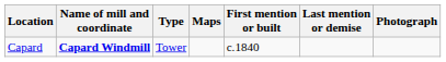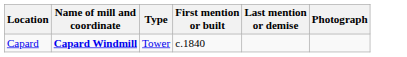 <table class="wikitable">
 <tr>
 <th>Location</th>
 <th>Name of mill and<br>coordinate</th>
 <th>Type</th>
-<th>Maps</th>
 <th>First mention<br>or built</th>
 <th>Last mention<br> or demise</th>
 <th>Photograph</th>
 </tr>
 <tr>
 <td><a href='#'>Capard</a></td>
 <td><strong><a href='#'>Capard Windmill</a></strong></td>
 <td><a href='#'>Tower</a></td>
-<td></td>
 <td>c.1840</td>
 <td></td>
 <td></td>
 </tr>
 </table>
